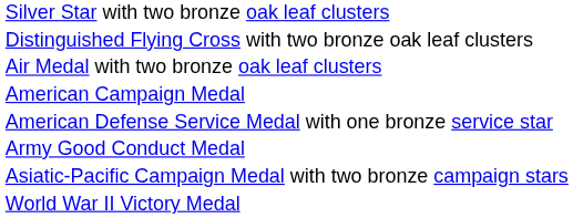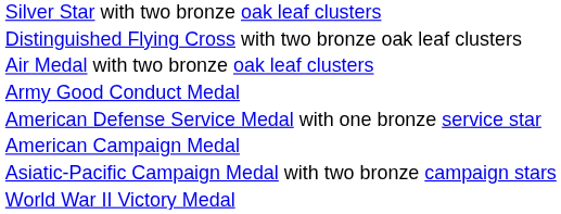 <table>
 <tr>
 <td></td>
 <td><a href='#'>Silver Star</a> with two bronze <a href='#'>oak leaf clusters</a></td>
 </tr>
 <tr>
 <td></td>
 <td><a href='#'>Distinguished Flying Cross</a> with two bronze oak leaf clusters</td>
 </tr>
 <tr>
 <td></td>
 <td><a href='#'>Air Medal</a> with two bronze <a href='#'>oak leaf clusters</a></td>
 </tr>
 <tr>
 <td></td>
-<td><a href='#'>American Campaign Medal</a></td>
+<td><a href='#'>Army Good Conduct Medal</a></td>
 </tr>
 <tr>
 <td></td>
 <td><a href='#'>American Defense Service Medal</a> with one bronze <a href='#'>service star</a></td>
 </tr>
 <tr>
 <td></td>
-<td><a href='#'>Army Good Conduct Medal</a></td>
+<td><a href='#'>American Campaign Medal</a></td>
 </tr>
 <tr>
 <td></td>
 <td><a href='#'>Asiatic-Pacific Campaign Medal</a> with two bronze <a href='#'>campaign stars</a></td>
 </tr>
 <tr>
 <td></td>
 <td><a href='#'>World War II Victory Medal</a></td>
 </tr>
 </table>
